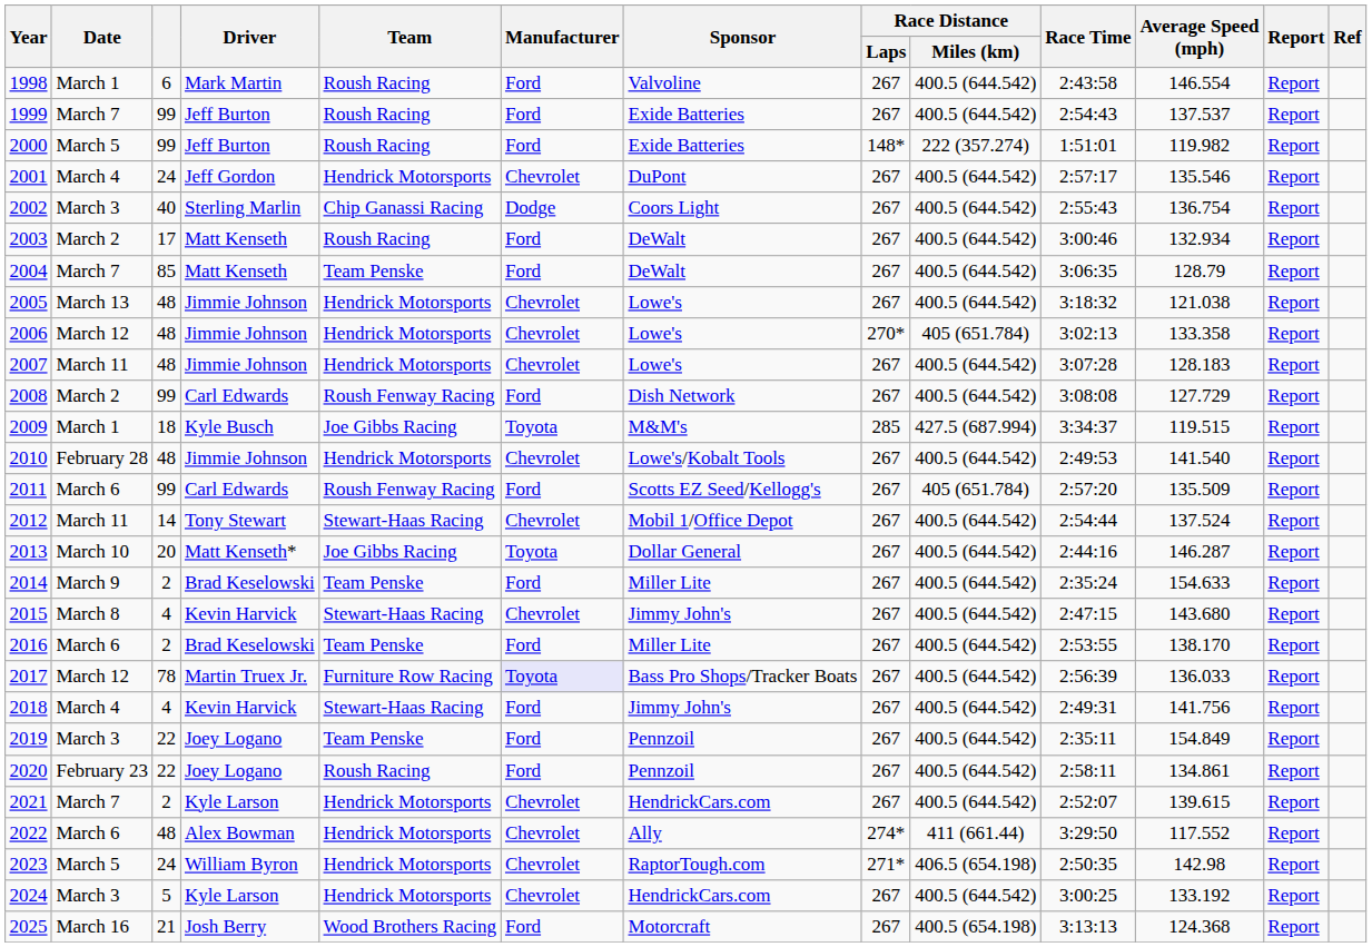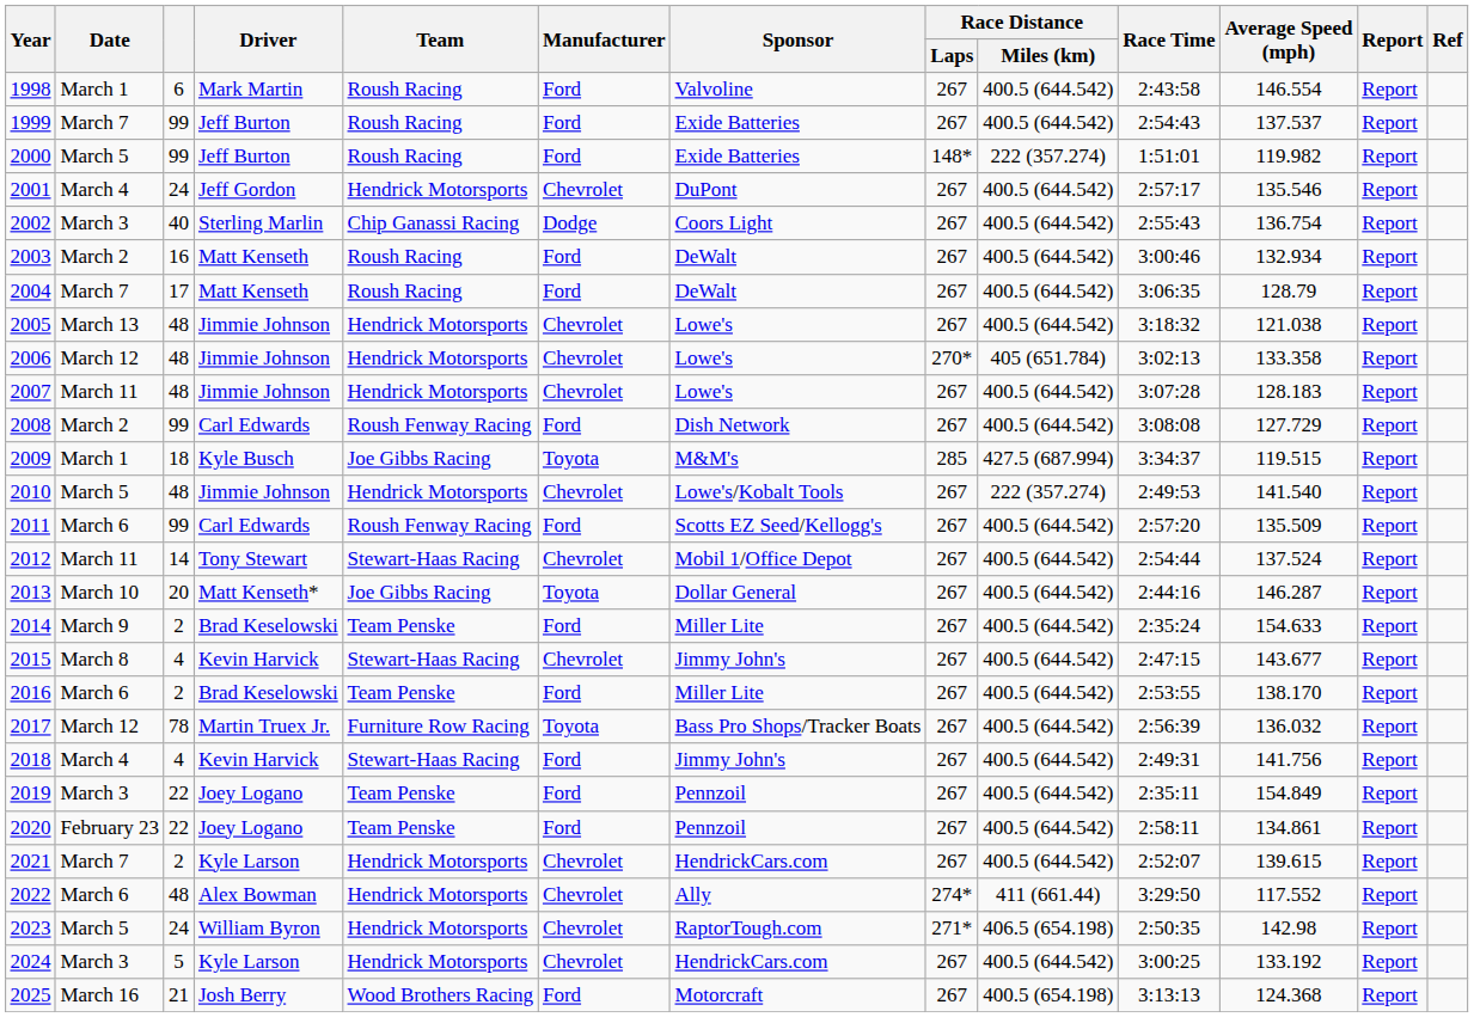 <table class="wikitable sortable" style="font-size: 95%;">
 <tr>
 <th rowspan="2">Year</th>
 <th rowspan="2">Date</th>
 <th rowspan="2"></th>
 <th rowspan="2">Driver</th>
 <th rowspan="2">Team</th>
 <th rowspan="2">Manufacturer</th>
 <th rowspan="2">Sponsor</th>
 <th colspan="2">Race Distance</th>
 <th rowspan="2">Race Time</th>
 <th rowspan="2">Average Speed<br>(mph)</th>
 <th rowspan="2">Report</th>
 <th rowspan="2">Ref</th>
 </tr>
 <tr>
 <th>Laps</th>
 <th>Miles (km)</th>
 </tr>
 <tr>
 <td><a href='#'>1998</a></td>
 <td>March 1</td>
 <td align="center">6</td>
 <td><a href='#'>Mark Martin</a></td>
 <td><a href='#'>Roush Racing</a></td>
 <td><a href='#'>Ford</a></td>
 <td><a href='#'>Valvoline</a></td>
 <td align="center">267</td>
 <td align="center">400.5 (644.542)</td>
 <td align="center">2:43:58</td>
 <td align="center">146.554</td>
 <td><a href='#'>Report</a></td>
 <td align="center"></td>
 </tr>
 <tr>
 <td><a href='#'>1999</a></td>
 <td>March 7</td>
 <td align="center">99</td>
 <td><a href='#'>Jeff Burton</a></td>
 <td><a href='#'>Roush Racing</a></td>
 <td><a href='#'>Ford</a></td>
 <td><a href='#'>Exide Batteries</a></td>
 <td align="center">267</td>
 <td align="center">400.5 (644.542)</td>
 <td align="center">2:54:43</td>
 <td align="center">137.537</td>
 <td><a href='#'>Report</a></td>
 <td align="center"></td>
 </tr>
 <tr>
 <td><a href='#'>2000</a></td>
 <td>March 5</td>
 <td align="center">99</td>
 <td><a href='#'>Jeff Burton</a></td>
 <td><a href='#'>Roush Racing</a></td>
 <td><a href='#'>Ford</a></td>
 <td><a href='#'>Exide Batteries</a></td>
 <td align="center">148*</td>
 <td align="center">222 (357.274)</td>
 <td align="center">1:51:01</td>
 <td align="center">119.982</td>
 <td><a href='#'>Report</a></td>
 <td align="center"></td>
 </tr>
 <tr>
 <td><a href='#'>2001</a></td>
 <td>March 4</td>
 <td align="center">24</td>
 <td><a href='#'>Jeff Gordon</a></td>
 <td><a href='#'>Hendrick Motorsports</a></td>
 <td><a href='#'>Chevrolet</a></td>
 <td><a href='#'>DuPont</a></td>
 <td align="center">267</td>
 <td align="center">400.5 (644.542)</td>
 <td align="center">2:57:17</td>
 <td align="center">135.546</td>
 <td><a href='#'>Report</a></td>
 <td align="center"></td>
 </tr>
 <tr>
 <td><a href='#'>2002</a></td>
 <td>March 3</td>
 <td align="center">40</td>
 <td><a href='#'>Sterling Marlin</a></td>
 <td><a href='#'>Chip Ganassi Racing</a></td>
 <td><a href='#'>Dodge</a></td>
 <td><a href='#'>Coors Light</a></td>
 <td align="center">267</td>
 <td align="center">400.5 (644.542)</td>
 <td align="center">2:55:43</td>
 <td align="center">136.754</td>
 <td><a href='#'>Report</a></td>
 <td align="center"></td>
 </tr>
 <tr>
 <td><a href='#'>2003</a></td>
 <td>March 2</td>
-<td align="center">17</td>
+<td align="center">16</td>
 <td><a href='#'>Matt Kenseth</a></td>
 <td><a href='#'>Roush Racing</a></td>
 <td><a href='#'>Ford</a></td>
 <td><a href='#'>DeWalt</a></td>
 <td align="center">267</td>
 <td align="center">400.5 (644.542)</td>
 <td align="center">3:00:46</td>
 <td align="center">132.934</td>
 <td><a href='#'>Report</a></td>
 <td align="center"></td>
 </tr>
 <tr>
 <td><a href='#'>2004</a></td>
 <td>March 7</td>
-<td align="center">85</td>
+<td align="center">17</td>
 <td><a href='#'>Matt Kenseth</a></td>
-<td><a href='#'>Team Penske</a></td>
+<td><a href='#'>Roush Racing</a></td>
 <td><a href='#'>Ford</a></td>
 <td><a href='#'>DeWalt</a></td>
 <td align="center">267</td>
 <td align="center">400.5 (644.542)</td>
 <td align="center">3:06:35</td>
 <td align="center">128.79</td>
 <td><a href='#'>Report</a></td>
 <td align="center"></td>
 </tr>
 <tr>
 <td><a href='#'>2005</a></td>
 <td>March 13</td>
 <td align="center">48</td>
 <td><a href='#'>Jimmie Johnson</a></td>
 <td><a href='#'>Hendrick Motorsports</a></td>
 <td><a href='#'>Chevrolet</a></td>
 <td><a href='#'>Lowe's</a></td>
 <td align="center">267</td>
 <td align="center">400.5 (644.542)</td>
 <td align="center">3:18:32</td>
 <td align="center">121.038</td>
 <td><a href='#'>Report</a></td>
 <td align="center"></td>
 </tr>
 <tr>
 <td><a href='#'>2006</a></td>
 <td>March 12</td>
 <td align="center">48</td>
 <td><a href='#'>Jimmie Johnson</a></td>
 <td><a href='#'>Hendrick Motorsports</a></td>
 <td><a href='#'>Chevrolet</a></td>
 <td><a href='#'>Lowe's</a></td>
 <td align="center">270*</td>
 <td align="center">405 (651.784)</td>
 <td align="center">3:02:13</td>
 <td align="center">133.358</td>
 <td><a href='#'>Report</a></td>
 <td align="center"></td>
 </tr>
 <tr>
 <td><a href='#'>2007</a></td>
 <td>March 11</td>
 <td align="center">48</td>
 <td><a href='#'>Jimmie Johnson</a></td>
 <td><a href='#'>Hendrick Motorsports</a></td>
 <td><a href='#'>Chevrolet</a></td>
 <td><a href='#'>Lowe's</a></td>
 <td align="center">267</td>
 <td align="center">400.5 (644.542)</td>
 <td align="center">3:07:28</td>
 <td align="center">128.183</td>
 <td><a href='#'>Report</a></td>
 <td align="center"></td>
 </tr>
 <tr>
 <td><a href='#'>2008</a></td>
 <td>March 2</td>
 <td align="center">99</td>
 <td><a href='#'>Carl Edwards</a></td>
 <td><a href='#'>Roush Fenway Racing</a></td>
 <td><a href='#'>Ford</a></td>
 <td><a href='#'>Dish Network</a></td>
 <td align="center">267</td>
 <td align="center">400.5 (644.542)</td>
 <td align="center">3:08:08</td>
 <td align="center">127.729</td>
 <td><a href='#'>Report</a></td>
 <td align="center"></td>
 </tr>
 <tr>
 <td><a href='#'>2009</a></td>
 <td>March 1</td>
 <td align="center">18</td>
 <td><a href='#'>Kyle Busch</a></td>
 <td><a href='#'>Joe Gibbs Racing</a></td>
 <td><a href='#'>Toyota</a></td>
 <td><a href='#'>M&M's</a></td>
 <td align="center">285</td>
 <td align="center">427.5 (687.994)</td>
 <td align="center">3:34:37</td>
 <td align="center">119.515</td>
 <td><a href='#'>Report</a></td>
 <td align="center"></td>
 </tr>
 <tr>
 <td><a href='#'>2010</a></td>
-<td>February 28</td>
+<td>March 5</td>
 <td align="center">48</td>
 <td><a href='#'>Jimmie Johnson</a></td>
 <td><a href='#'>Hendrick Motorsports</a></td>
 <td><a href='#'>Chevrolet</a></td>
 <td><a href='#'>Lowe's</a>/<a href='#'>Kobalt Tools</a></td>
 <td align="center">267</td>
-<td align="center">400.5 (644.542)</td>
+<td align="center">222 (357.274)</td>
 <td align="center">2:49:53</td>
 <td align="center">141.540</td>
 <td><a href='#'>Report</a></td>
 <td align="center"></td>
 </tr>
 <tr>
 <td><a href='#'>2011</a></td>
 <td>March 6</td>
 <td align="center">99</td>
 <td><a href='#'>Carl Edwards</a></td>
 <td><a href='#'>Roush Fenway Racing</a></td>
 <td><a href='#'>Ford</a></td>
 <td><a href='#'>Scotts EZ Seed</a>/<a href='#'>Kellogg's</a></td>
 <td align="center">267</td>
-<td align="center">405 (651.784)</td>
+<td align="center">400.5 (644.542)</td>
 <td align="center">2:57:20</td>
 <td align="center">135.509</td>
 <td><a href='#'>Report</a></td>
 <td align="center"></td>
 </tr>
 <tr>
 <td><a href='#'>2012</a></td>
 <td>March 11</td>
 <td align="center">14</td>
 <td><a href='#'>Tony Stewart</a></td>
 <td><a href='#'>Stewart-Haas Racing</a></td>
 <td><a href='#'>Chevrolet</a></td>
 <td><a href='#'>Mobil 1</a>/<a href='#'>Office Depot</a></td>
 <td align="center">267</td>
 <td align="center">400.5 (644.542)</td>
 <td align="center">2:54:44</td>
 <td align="center">137.524</td>
 <td><a href='#'>Report</a></td>
 <td align="center"></td>
 </tr>
 <tr>
 <td><a href='#'>2013</a></td>
 <td>March 10</td>
 <td align="center">20</td>
 <td><a href='#'>Matt Kenseth</a>*</td>
 <td><a href='#'>Joe Gibbs Racing</a></td>
 <td><a href='#'>Toyota</a></td>
 <td><a href='#'>Dollar General</a></td>
 <td align="center">267</td>
 <td align="center">400.5 (644.542)</td>
 <td align="center">2:44:16</td>
 <td align="center">146.287</td>
 <td><a href='#'>Report</a></td>
 <td align="center"></td>
 </tr>
 <tr>
 <td><a href='#'>2014</a></td>
 <td>March 9</td>
 <td align="center">2</td>
 <td><a href='#'>Brad Keselowski</a></td>
 <td><a href='#'>Team Penske</a></td>
 <td><a href='#'>Ford</a></td>
 <td><a href='#'>Miller Lite</a></td>
 <td align="center">267</td>
 <td align="center">400.5 (644.542)</td>
 <td align="center">2:35:24</td>
 <td align="center">154.633</td>
 <td><a href='#'>Report</a></td>
 <td align="center"></td>
 </tr>
 <tr>
 <td><a href='#'>2015</a></td>
 <td>March 8</td>
 <td align="center">4</td>
 <td><a href='#'>Kevin Harvick</a></td>
 <td><a href='#'>Stewart-Haas Racing</a></td>
 <td><a href='#'>Chevrolet</a></td>
 <td><a href='#'>Jimmy John's</a></td>
 <td align="center">267</td>
 <td align="center">400.5 (644.542)</td>
 <td align="center">2:47:15</td>
-<td align="center">143.680</td>
+<td align="center">143.677</td>
 <td><a href='#'>Report</a></td>
 <td align="center"></td>
 </tr>
 <tr>
 <td><a href='#'>2016</a></td>
 <td>March 6</td>
 <td align="center">2</td>
 <td><a href='#'>Brad Keselowski</a></td>
 <td><a href='#'>Team Penske</a></td>
 <td><a href='#'>Ford</a></td>
 <td><a href='#'>Miller Lite</a></td>
 <td align="center">267</td>
 <td align="center">400.5 (644.542)</td>
 <td align="center">2:53:55</td>
 <td align="center">138.170</td>
 <td><a href='#'>Report</a></td>
 <td align="center"></td>
 </tr>
 <tr>
 <td><a href='#'>2017</a></td>
 <td>March 12</td>
 <td align="center">78</td>
 <td><a href='#'>Martin Truex Jr.</a></td>
 <td><a href='#'>Furniture Row Racing</a></td>
-<td style="background: lavender;"><a href='#'>Toyota</a></td>
+<td><a href='#'>Toyota</a></td>
 <td><a href='#'>Bass Pro Shops</a>/Tracker Boats</td>
 <td align="center">267</td>
 <td align="center">400.5 (644.542)</td>
 <td align="center">2:56:39</td>
-<td align="center">136.033</td>
+<td align="center">136.032</td>
 <td><a href='#'>Report</a></td>
 <td align="center"></td>
 </tr>
 <tr>
 <td><a href='#'>2018</a></td>
 <td>March 4</td>
 <td align="center">4</td>
 <td><a href='#'>Kevin Harvick</a></td>
 <td><a href='#'>Stewart-Haas Racing</a></td>
 <td><a href='#'>Ford</a></td>
 <td><a href='#'>Jimmy John's</a></td>
 <td align="center">267</td>
 <td align="center">400.5 (644.542)</td>
 <td align="center">2:49:31</td>
 <td align="center">141.756</td>
 <td><a href='#'>Report</a></td>
 <td align="center"></td>
 </tr>
 <tr>
 <td><a href='#'>2019</a></td>
 <td>March 3</td>
 <td align="center">22</td>
 <td><a href='#'>Joey Logano</a></td>
 <td><a href='#'>Team Penske</a></td>
 <td><a href='#'>Ford</a></td>
 <td><a href='#'>Pennzoil</a></td>
 <td align="center">267</td>
 <td align="center">400.5 (644.542)</td>
 <td align="center">2:35:11</td>
 <td align="center">154.849</td>
 <td><a href='#'>Report</a></td>
 <td align="center"></td>
 </tr>
 <tr>
 <td><a href='#'>2020</a></td>
 <td>February 23</td>
 <td align="center">22</td>
 <td><a href='#'>Joey Logano</a></td>
-<td><a href='#'>Roush Racing</a></td>
+<td><a href='#'>Team Penske</a></td>
 <td><a href='#'>Ford</a></td>
 <td><a href='#'>Pennzoil</a></td>
 <td align="center">267</td>
 <td align="center">400.5 (644.542)</td>
 <td align="center">2:58:11</td>
 <td align="center">134.861</td>
 <td><a href='#'>Report</a></td>
 <td align="center"></td>
 </tr>
 <tr>
 <td><a href='#'>2021</a></td>
 <td>March 7</td>
 <td align="center">2</td>
 <td><a href='#'>Kyle Larson</a></td>
 <td><a href='#'>Hendrick Motorsports</a></td>
 <td><a href='#'>Chevrolet</a></td>
 <td><a href='#'>HendrickCars.com</a></td>
 <td align="center">267</td>
 <td align="center">400.5 (644.542)</td>
 <td align="center">2:52:07</td>
 <td align="center">139.615</td>
 <td><a href='#'>Report</a></td>
 <td align="center"></td>
 </tr>
 <tr>
 <td><a href='#'>2022</a></td>
 <td>March 6</td>
 <td align="center">48</td>
 <td><a href='#'>Alex Bowman</a></td>
 <td><a href='#'>Hendrick Motorsports</a></td>
 <td><a href='#'>Chevrolet</a></td>
 <td><a href='#'>Ally</a></td>
 <td align="center">274*</td>
 <td align="center">411 (661.44)</td>
 <td align="center">3:29:50</td>
 <td align="center">117.552</td>
 <td><a href='#'>Report</a></td>
 <td align="center"></td>
 </tr>
 <tr>
 <td><a href='#'>2023</a></td>
 <td>March 5</td>
 <td align="center">24</td>
 <td><a href='#'>William Byron</a></td>
 <td><a href='#'>Hendrick Motorsports</a></td>
 <td><a href='#'>Chevrolet</a></td>
 <td><a href='#'>RaptorTough.com</a></td>
 <td align="center">271*</td>
 <td align="center">406.5 (654.198)</td>
 <td align="center">2:50:35</td>
 <td align="center">142.98</td>
 <td><a href='#'>Report</a></td>
 <td align="center"></td>
 </tr>
 <tr>
 <td><a href='#'>2024</a></td>
 <td>March 3</td>
 <td align="center">5</td>
 <td><a href='#'>Kyle Larson</a></td>
 <td><a href='#'>Hendrick Motorsports</a></td>
 <td><a href='#'>Chevrolet</a></td>
 <td><a href='#'>HendrickCars.com</a></td>
 <td align="center">267</td>
 <td align="center">400.5 (644.542)</td>
 <td align="center">3:00:25</td>
 <td align="center">133.192</td>
 <td><a href='#'>Report</a></td>
 <td align="center"></td>
 </tr>
 <tr>
 <td><a href='#'>2025</a></td>
 <td>March 16</td>
 <td align="center">21</td>
 <td><a href='#'>Josh Berry</a></td>
 <td><a href='#'>Wood Brothers Racing</a></td>
 <td><a href='#'>Ford</a></td>
 <td><a href='#'>Motorcraft</a></td>
 <td align="center">267</td>
 <td align="center">400.5 (654.198)</td>
 <td align="center">3:13:13</td>
 <td align="center">124.368</td>
 <td><a href='#'>Report</a></td>
 <td align="center"></td>
 </tr>
 </table>
